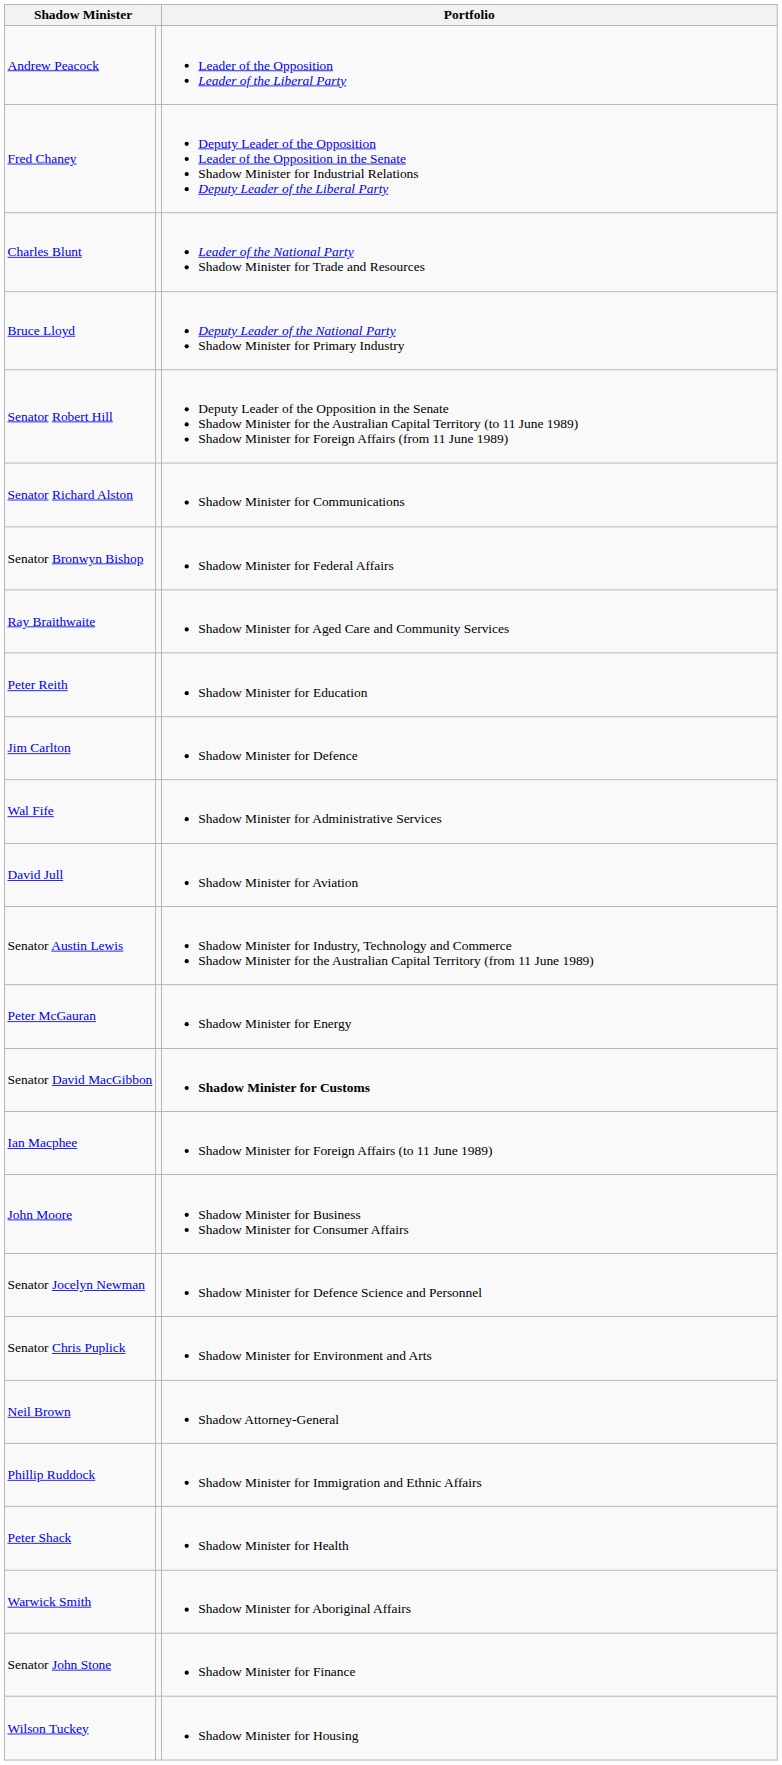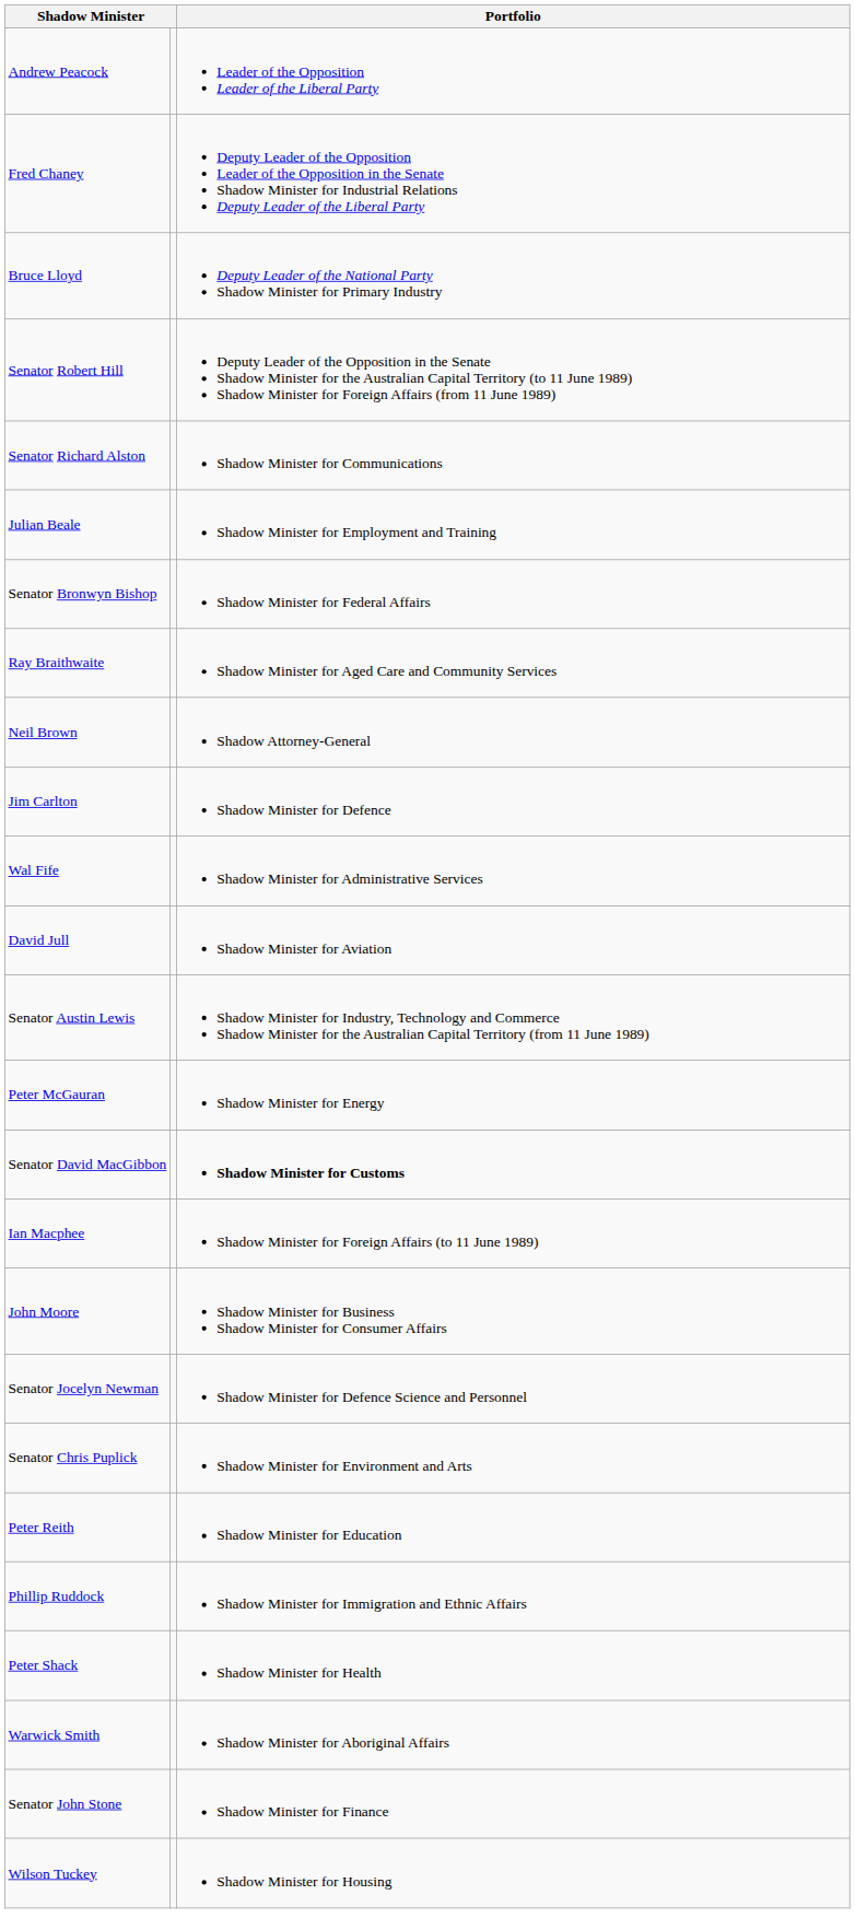 <table class="wikitable">
 <tr>
 <th width=80 colspan="2">Shadow Minister</th>
 <th width=725>Portfolio</th>
 </tr>
 <tr>
 <td><a href='#'>Andrew Peacock</a> </td>
 <td></td>
 <td><br><ul><li><a href='#'>Leader of the Opposition</a></li><li><a href='#'><em>Leader of the Liberal Party</em></a></li></ul></td>
 </tr>
 <tr>
 <td><a href='#'>Fred Chaney</a> </td>
 <td></td>
 <td><br><ul><li><a href='#'>Deputy Leader of the Opposition</a></li><li><a href='#'>Leader of the Opposition in the Senate</a></li><li>Shadow Minister for Industrial Relations</li><li><a href='#'><em>Deputy Leader of the Liberal Party</em></a></li></ul></td>
-</tr>
-<tr>
-<td><a href='#'>Charles Blunt</a> </td>
-<td></td>
-<td><br><ul><li><a href='#'><em>Leader of the National Party</em></a></li><li>Shadow Minister for Trade and Resources</li></ul></td>
 </tr>
 <tr>
 <td><a href='#'>Bruce Lloyd</a> </td>
 <td></td>
 <td><br><ul><li><a href='#'><em>Deputy Leader of the National Party</em></a></li><li>Shadow Minister for Primary Industry</li></ul></td>
 </tr>
 <tr>
 <td><a href='#'>Senator</a> <a href='#'>Robert Hill</a></td>
 <td></td>
 <td><br><ul><li>Deputy Leader of the Opposition in the Senate</li><li>Shadow Minister for the Australian Capital Territory (to 11 June 1989)</li><li>Shadow Minister for Foreign Affairs (from 11 June 1989)</li></ul></td>
 </tr>
 <tr>
 <td><a href='#'>Senator</a> <a href='#'>Richard Alston</a></td>
 <td></td>
 <td><br><ul><li>Shadow Minister for Communications</li></ul></td>
 </tr>
 <tr>
+<td><a href='#'>Julian Beale</a> </td>
+<td></td>
+<td><br><ul><li>Shadow Minister for Employment and Training</li></ul></td>
+</tr>
+<tr>
 <td>Senator <a href='#'>Bronwyn Bishop</a></td>
 <td></td>
 <td><br><ul><li>Shadow Minister for Federal Affairs</li></ul></td>
 </tr>
 <tr>
 <td><a href='#'>Ray Braithwaite</a> </td>
 <td></td>
 <td><br><ul><li>Shadow Minister for Aged Care and Community Services</li></ul></td>
 </tr>
 <tr>
-<td><a href='#'>Peter Reith</a> </td>
+<td><a href='#'>Neil Brown</a> </td>
 <td></td>
-<td><br><ul><li>Shadow Minister for Education</li></ul></td>
+<td><br><ul><li>Shadow Attorney-General</li></ul></td>
 </tr>
 <tr>
 <td><a href='#'>Jim Carlton</a> </td>
 <td></td>
 <td><br><ul><li>Shadow Minister for Defence</li></ul></td>
 </tr>
 <tr>
 <td><a href='#'>Wal Fife</a> </td>
 <td></td>
 <td><br><ul><li>Shadow Minister for Administrative Services</li></ul></td>
 </tr>
 <tr>
 <td><a href='#'>David Jull</a> </td>
 <td></td>
 <td><br><ul><li>Shadow Minister for Aviation</li></ul></td>
 </tr>
 <tr>
 <td>Senator <a href='#'>Austin Lewis</a></td>
 <td></td>
 <td><br><ul><li>Shadow Minister for Industry, Technology and Commerce</li><li>Shadow Minister for the Australian Capital Territory (from 11 June 1989)</li></ul></td>
 </tr>
 <tr>
 <td><a href='#'>Peter McGauran</a> </td>
 <td></td>
 <td><br><ul><li>Shadow Minister for Energy</li></ul></td>
 </tr>
 <tr>
 <td>Senator <a href='#'>David MacGibbon</a></td>
 <td></td>
 <td><strong><br><ul><li>Shadow Minister for Customs</li></ul></strong></td>
 </tr>
 <tr>
 <td><a href='#'>Ian Macphee</a> </td>
 <td></td>
 <td><br><ul><li>Shadow Minister for Foreign Affairs (to 11 June 1989)</li></ul></td>
 </tr>
 <tr>
 <td><a href='#'>John Moore</a> </td>
 <td></td>
 <td><br><ul><li>Shadow Minister for Business</li><li>Shadow Minister for Consumer Affairs</li></ul></td>
 </tr>
 <tr>
 <td>Senator <a href='#'>Jocelyn Newman</a></td>
 <td></td>
 <td><br><ul><li>Shadow Minister for Defence Science and Personnel</li></ul></td>
 </tr>
 <tr>
 <td>Senator <a href='#'>Chris Puplick</a></td>
 <td></td>
 <td><br><ul><li>Shadow Minister for Environment and Arts</li></ul></td>
 </tr>
 <tr>
-<td><a href='#'>Neil Brown</a> </td>
+<td><a href='#'>Peter Reith</a> </td>
 <td></td>
-<td><br><ul><li>Shadow Attorney-General</li></ul></td>
+<td><br><ul><li>Shadow Minister for Education</li></ul></td>
 </tr>
 <tr>
 <td><a href='#'>Phillip Ruddock</a> </td>
 <td></td>
 <td><br><ul><li>Shadow Minister for Immigration and Ethnic Affairs</li></ul></td>
 </tr>
 <tr>
 <td><a href='#'>Peter Shack</a> </td>
 <td></td>
 <td><br><ul><li>Shadow Minister for Health</li></ul></td>
 </tr>
 <tr>
 <td><a href='#'>Warwick Smith</a> </td>
 <td></td>
 <td><br><ul><li>Shadow Minister for Aboriginal Affairs</li></ul></td>
 </tr>
 <tr>
 <td>Senator <a href='#'>John Stone</a></td>
 <td></td>
 <td><br><ul><li>Shadow Minister for Finance</li></ul></td>
 </tr>
 <tr>
 <td><a href='#'>Wilson Tuckey</a> </td>
 <td></td>
 <td><br><ul><li>Shadow Minister for Housing</li></ul></td>
 </tr>
 </table>
